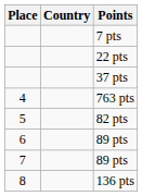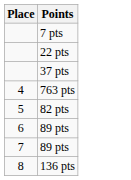 <table class=wikitable>
 <tr>
 <th>Place</th>
-<th>Country</th>
 <th>Points</th>
 </tr>
 <tr>
 <td align=center></td>
-<td></td>
 <td>7 pts</td>
 </tr>
 <tr>
 <td align=center></td>
-<td></td>
 <td>22 pts</td>
 </tr>
 <tr>
 <td align=center></td>
-<td></td>
 <td>37 pts</td>
 </tr>
 <tr>
 <td align=center>4</td>
-<td></td>
 <td>763 pts</td>
 </tr>
 <tr>
 <td align=center>5</td>
-<td></td>
 <td>82 pts</td>
 </tr>
 <tr>
 <td align=center>6</td>
-<td></td>
 <td>89 pts</td>
 </tr>
 <tr>
 <td align=center>7</td>
-<td></td>
 <td>89 pts</td>
 </tr>
 <tr>
 <td align=center>8</td>
-<td></td>
 <td>136 pts</td>
 </tr>
 </table>
